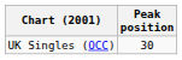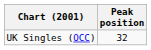 <table class="wikitable">
 <tr>
 <th>Chart (2001)</th>
 <th style="text-align:center;">Peak<br>position</th>
 </tr>
 <tr>
 <td>UK Singles (<a href='#'>OCC</a>)</td>
-<td style="text-align:center;">30</td>
+<td style="text-align:center;">32</td>
 </tr>
 </table>
